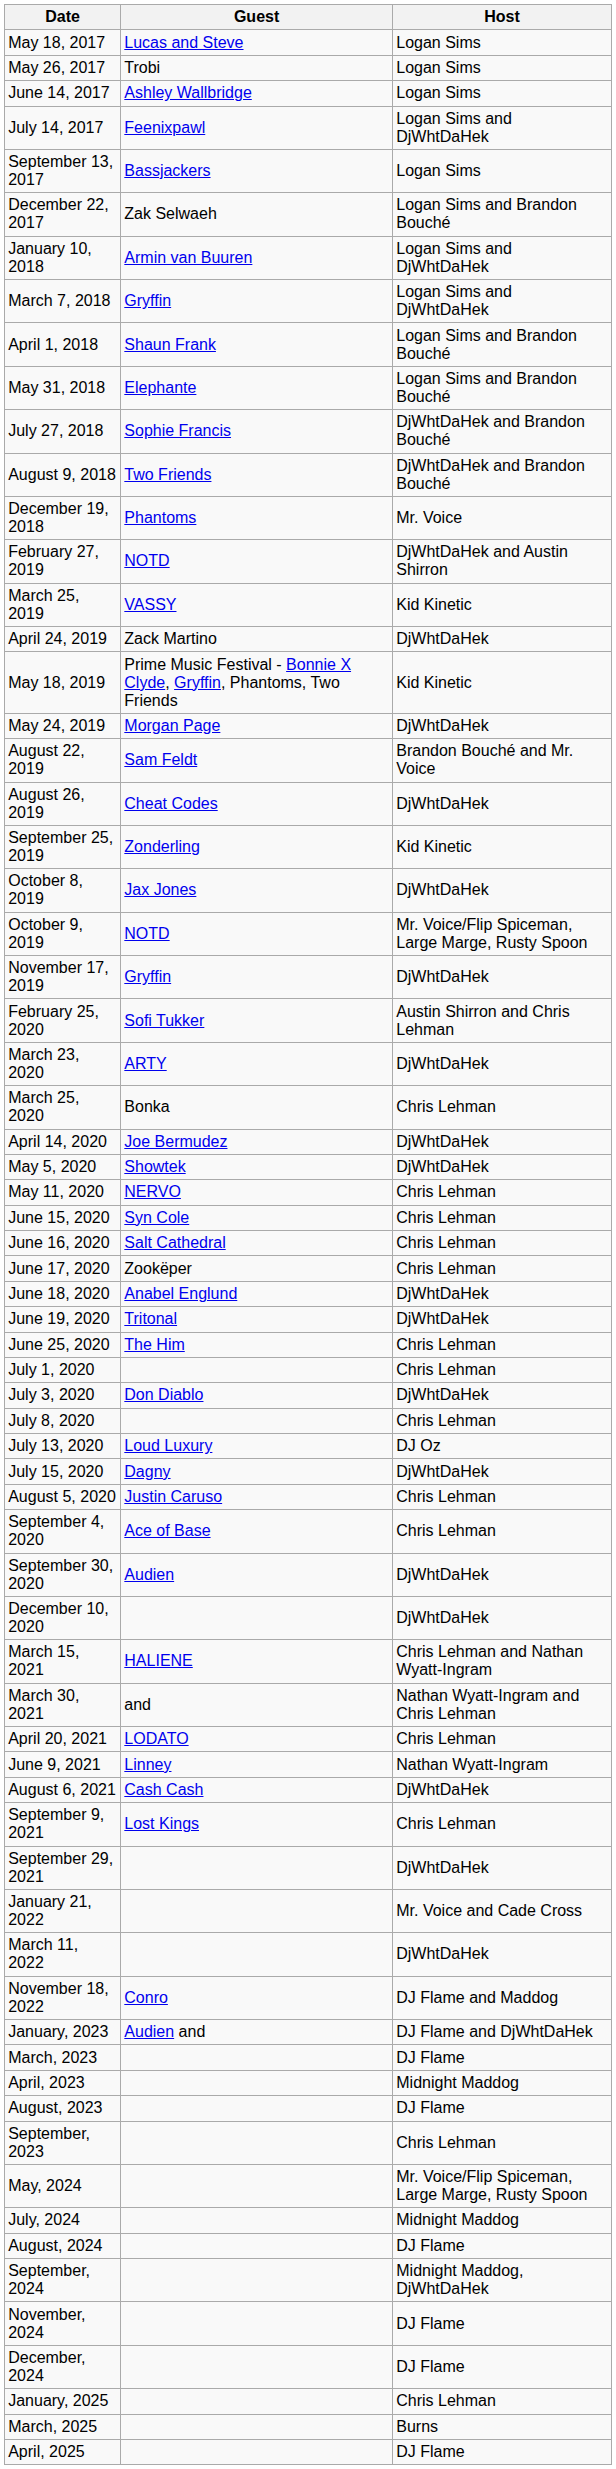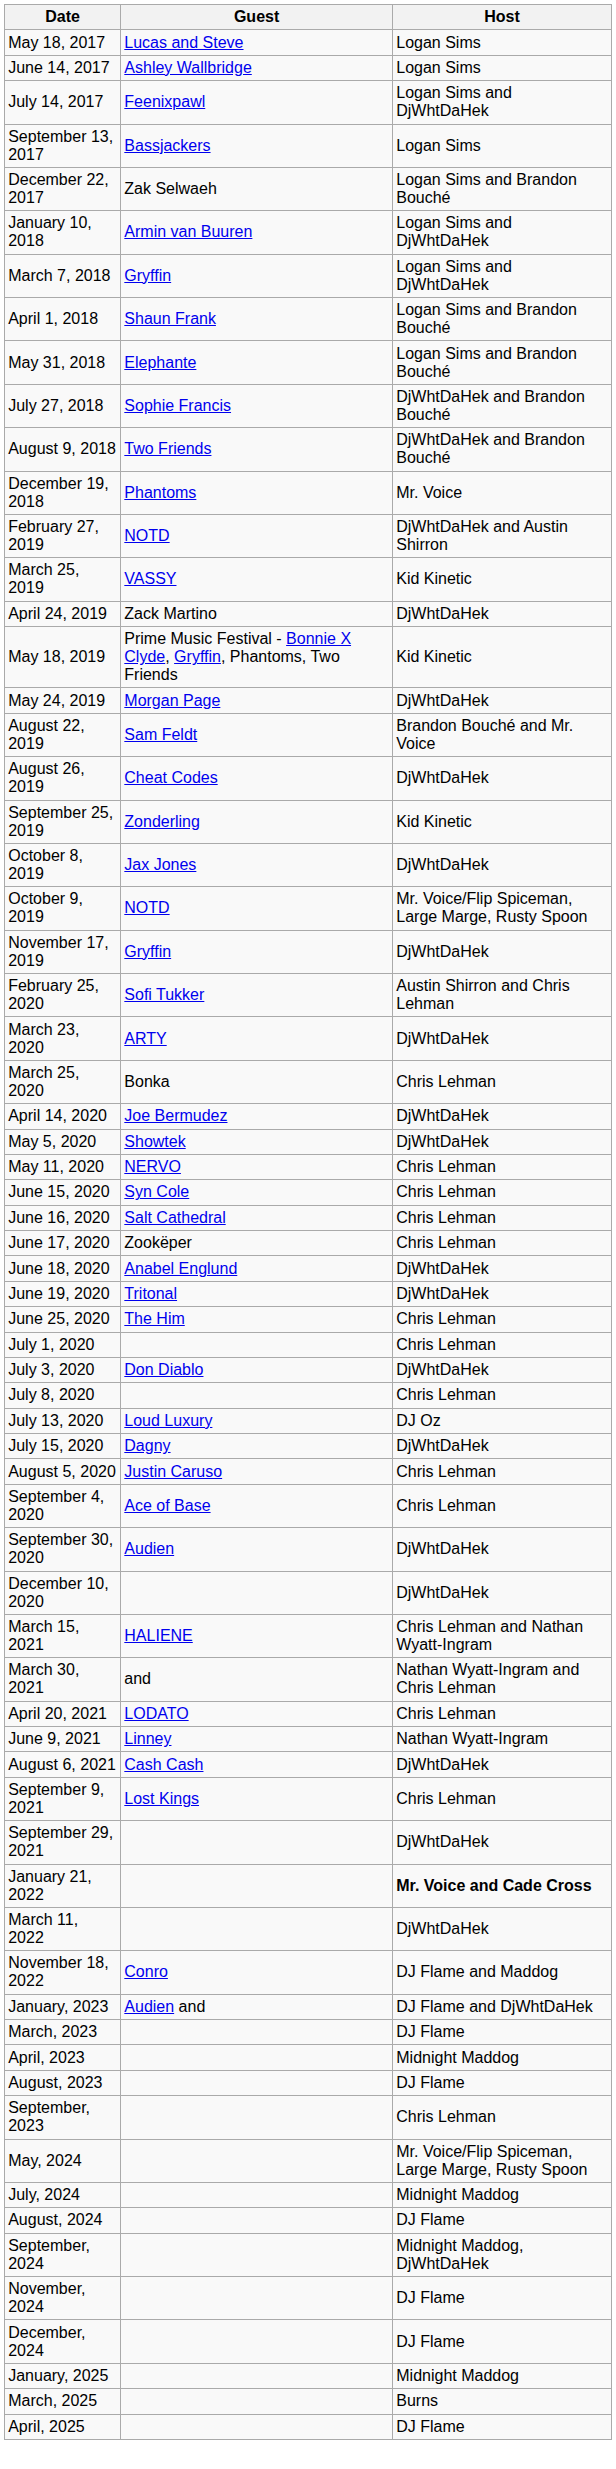 <table class="wikitable">
 <tr>
 <th>Date</th>
 <th>Guest</th>
 <th>Host</th>
 </tr>
 <tr>
 <td>May 18, 2017</td>
 <td><a href='#'>Lucas and Steve</a></td>
-<td>Logan Sims</td>
-</tr>
-<tr>
-<td>May 26, 2017</td>
-<td>Trobi</td>
 <td>Logan Sims</td>
 </tr>
 <tr>
 <td>June 14, 2017</td>
 <td><a href='#'>Ashley Wallbridge</a></td>
 <td>Logan Sims</td>
 </tr>
 <tr>
 <td>July 14, 2017</td>
 <td><a href='#'>Feenixpawl</a></td>
 <td>Logan Sims and DjWhtDaHek</td>
 </tr>
 <tr>
 <td>September 13, 2017</td>
 <td><a href='#'>Bassjackers</a></td>
 <td>Logan Sims</td>
 </tr>
 <tr>
 <td>December 22, 2017</td>
 <td>Zak Selwaeh</td>
 <td>Logan Sims and Brandon Bouché</td>
 </tr>
 <tr>
 <td>January 10, 2018</td>
 <td><a href='#'>Armin van Buuren</a></td>
 <td>Logan Sims and DjWhtDaHek</td>
 </tr>
 <tr>
 <td>March 7, 2018</td>
 <td><a href='#'>Gryffin</a></td>
 <td>Logan Sims and DjWhtDaHek</td>
 </tr>
 <tr>
 <td>April 1, 2018</td>
 <td><a href='#'>Shaun Frank</a></td>
 <td>Logan Sims and Brandon Bouché</td>
 </tr>
 <tr>
 <td>May 31, 2018</td>
 <td><a href='#'>Elephante</a></td>
 <td>Logan Sims and Brandon Bouché</td>
 </tr>
 <tr>
 <td>July 27, 2018</td>
 <td><a href='#'>Sophie Francis</a></td>
 <td>DjWhtDaHek and Brandon Bouché</td>
 </tr>
 <tr>
 <td>August 9, 2018</td>
 <td><a href='#'>Two Friends</a></td>
 <td>DjWhtDaHek and Brandon Bouché</td>
 </tr>
 <tr>
 <td>December 19, 2018</td>
 <td><a href='#'>Phantoms</a></td>
 <td>Mr. Voice</td>
 </tr>
 <tr>
 <td>February 27, 2019</td>
 <td><a href='#'>NOTD</a></td>
 <td>DjWhtDaHek and Austin Shirron</td>
 </tr>
 <tr>
 <td>March 25, 2019</td>
 <td><a href='#'>VASSY</a></td>
 <td>Kid Kinetic</td>
 </tr>
 <tr>
 <td>April 24, 2019</td>
 <td>Zack Martino</td>
 <td>DjWhtDaHek</td>
 </tr>
 <tr>
 <td>May 18, 2019</td>
 <td>Prime Music Festival - <a href='#'>Bonnie X Clyde</a>, <a href='#'>Gryffin</a>, Phantoms, Two Friends</td>
 <td>Kid Kinetic</td>
 </tr>
 <tr>
 <td>May 24, 2019</td>
 <td><a href='#'>Morgan Page</a></td>
 <td>DjWhtDaHek</td>
 </tr>
 <tr>
 <td>August 22, 2019</td>
 <td><a href='#'>Sam Feldt</a></td>
 <td>Brandon Bouché and Mr. Voice</td>
 </tr>
 <tr>
 <td>August 26, 2019</td>
 <td><a href='#'>Cheat Codes</a></td>
 <td>DjWhtDaHek</td>
 </tr>
 <tr>
 <td>September 25, 2019</td>
 <td><a href='#'>Zonderling</a></td>
 <td>Kid Kinetic</td>
 </tr>
 <tr>
 <td>October 8, 2019</td>
 <td><a href='#'>Jax Jones</a></td>
 <td>DjWhtDaHek</td>
 </tr>
 <tr>
 <td>October 9, 2019</td>
 <td><a href='#'>NOTD</a></td>
 <td>Mr. Voice/Flip Spiceman, Large Marge, Rusty Spoon</td>
 </tr>
 <tr>
 <td>November 17, 2019</td>
 <td><a href='#'>Gryffin</a></td>
 <td>DjWhtDaHek</td>
 </tr>
 <tr>
 <td>February 25, 2020</td>
 <td><a href='#'>Sofi Tukker</a></td>
 <td>Austin Shirron and Chris Lehman</td>
 </tr>
 <tr>
 <td>March 23, 2020</td>
 <td><a href='#'>ARTY</a></td>
 <td>DjWhtDaHek</td>
 </tr>
 <tr>
 <td>March 25, 2020</td>
 <td>Bonka</td>
 <td>Chris Lehman</td>
 </tr>
 <tr>
 <td>April 14, 2020</td>
 <td><a href='#'>Joe Bermudez</a></td>
 <td>DjWhtDaHek</td>
 </tr>
 <tr>
 <td>May 5, 2020</td>
 <td><a href='#'>Showtek</a></td>
 <td>DjWhtDaHek</td>
 </tr>
 <tr>
 <td>May 11, 2020</td>
 <td><a href='#'>NERVO</a></td>
 <td>Chris Lehman</td>
 </tr>
 <tr>
 <td>June 15, 2020</td>
 <td><a href='#'>Syn Cole</a></td>
 <td>Chris Lehman</td>
 </tr>
 <tr>
 <td>June 16, 2020</td>
 <td><a href='#'>Salt Cathedral</a></td>
 <td>Chris Lehman</td>
 </tr>
 <tr>
 <td>June 17, 2020</td>
 <td>Zookëper</td>
 <td>Chris Lehman</td>
 </tr>
 <tr>
 <td>June 18, 2020</td>
 <td><a href='#'>Anabel Englund</a></td>
 <td>DjWhtDaHek</td>
 </tr>
 <tr>
 <td>June 19, 2020</td>
 <td><a href='#'>Tritonal</a></td>
 <td>DjWhtDaHek</td>
 </tr>
 <tr>
 <td>June 25, 2020</td>
 <td><a href='#'>The Him</a></td>
 <td>Chris Lehman</td>
 </tr>
 <tr>
 <td>July 1, 2020</td>
 <td></td>
 <td>Chris Lehman</td>
 </tr>
 <tr>
 <td>July 3, 2020</td>
 <td><a href='#'>Don Diablo</a></td>
 <td>DjWhtDaHek</td>
 </tr>
 <tr>
 <td>July 8, 2020</td>
 <td></td>
 <td>Chris Lehman</td>
 </tr>
 <tr>
 <td>July 13, 2020</td>
 <td><a href='#'>Loud Luxury</a></td>
 <td>DJ Oz</td>
 </tr>
 <tr>
 <td>July 15, 2020</td>
 <td><a href='#'>Dagny</a></td>
 <td>DjWhtDaHek</td>
 </tr>
 <tr>
 <td>August 5, 2020</td>
 <td><a href='#'>Justin Caruso</a></td>
 <td>Chris Lehman</td>
 </tr>
 <tr>
 <td>September 4, 2020</td>
 <td><a href='#'>Ace of Base</a></td>
 <td>Chris Lehman</td>
 </tr>
 <tr>
 <td>September 30, 2020</td>
 <td><a href='#'>Audien</a></td>
 <td>DjWhtDaHek</td>
 </tr>
 <tr>
 <td>December 10, 2020</td>
 <td></td>
 <td>DjWhtDaHek</td>
 </tr>
 <tr>
 <td>March 15, 2021</td>
 <td><a href='#'>HALIENE</a></td>
 <td>Chris Lehman and Nathan Wyatt-Ingram</td>
 </tr>
 <tr>
 <td>March 30, 2021</td>
 <td> and </td>
 <td>Nathan Wyatt-Ingram and Chris Lehman</td>
 </tr>
 <tr>
 <td>April 20, 2021</td>
 <td><a href='#'>LODATO</a></td>
 <td>Chris Lehman</td>
 </tr>
 <tr>
 <td>June 9, 2021</td>
 <td><a href='#'>Linney</a></td>
 <td>Nathan Wyatt-Ingram</td>
 </tr>
 <tr>
 <td>August 6, 2021</td>
 <td><a href='#'>Cash Cash</a></td>
 <td>DjWhtDaHek</td>
 </tr>
 <tr>
 <td>September 9, 2021</td>
 <td><a href='#'>Lost Kings</a></td>
 <td>Chris Lehman</td>
 </tr>
 <tr>
 <td>September 29, 2021</td>
 <td></td>
 <td>DjWhtDaHek</td>
 </tr>
 <tr>
 <td>January 21, 2022</td>
 <td></td>
-<td>Mr. Voice and Cade Cross</td>
+<td><strong>Mr. Voice and Cade Cross</strong></td>
 </tr>
 <tr>
 <td>March 11, 2022</td>
 <td></td>
 <td>DjWhtDaHek</td>
 </tr>
 <tr>
 <td>November 18, 2022</td>
 <td><a href='#'>Conro</a></td>
 <td>DJ Flame and Maddog</td>
 </tr>
 <tr>
 <td>January, 2023</td>
 <td><a href='#'>Audien</a> and </td>
 <td>DJ Flame and DjWhtDaHek</td>
 </tr>
 <tr>
 <td>March, 2023</td>
 <td></td>
 <td>DJ Flame</td>
 </tr>
 <tr>
 <td>April, 2023</td>
 <td></td>
 <td>Midnight Maddog</td>
 </tr>
 <tr>
 <td>August, 2023</td>
 <td></td>
 <td>DJ Flame</td>
 </tr>
 <tr>
 <td>September, 2023</td>
 <td></td>
 <td>Chris Lehman</td>
 </tr>
 <tr>
 <td>May, 2024</td>
 <td></td>
 <td>Mr. Voice/Flip Spiceman, Large Marge, Rusty Spoon</td>
 </tr>
 <tr>
 <td>July, 2024</td>
 <td></td>
 <td>Midnight Maddog</td>
 </tr>
 <tr>
 <td>August, 2024</td>
 <td></td>
 <td>DJ Flame</td>
 </tr>
 <tr>
 <td>September, 2024</td>
 <td></td>
 <td>Midnight Maddog, DjWhtDaHek</td>
 </tr>
 <tr>
 <td>November, 2024</td>
 <td></td>
 <td>DJ Flame</td>
 </tr>
 <tr>
 <td>December, 2024</td>
 <td></td>
 <td>DJ Flame</td>
 </tr>
 <tr>
 <td>January, 2025</td>
 <td></td>
-<td>Chris Lehman</td>
+<td>Midnight Maddog</td>
 </tr>
 <tr>
 <td>March, 2025</td>
 <td></td>
 <td>Burns</td>
 </tr>
 <tr>
 <td>April, 2025</td>
 <td></td>
 <td>DJ Flame</td>
 </tr>
 </table>
